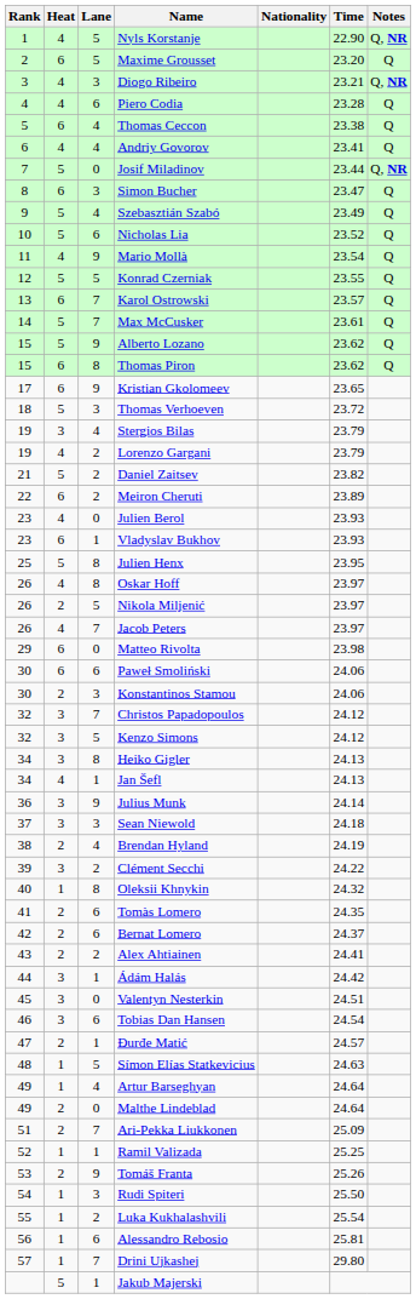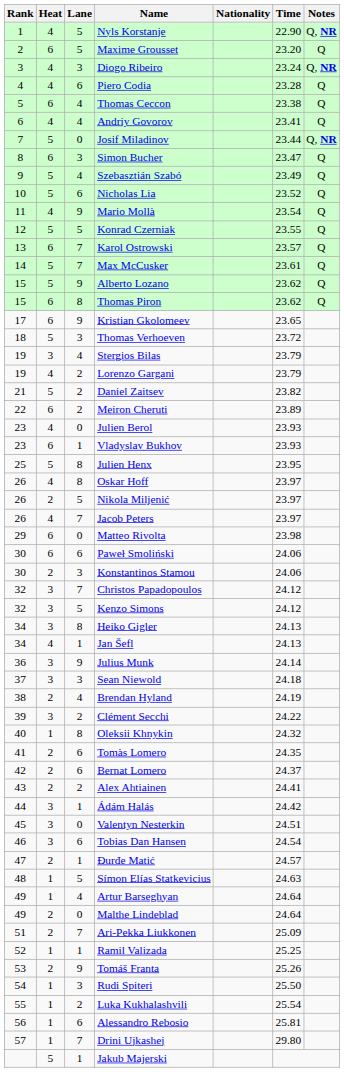 <table class="wikitable sortable" style="text-align:center">
 <tr>
 <th>Rank</th>
 <th>Heat</th>
 <th>Lane</th>
 <th>Name</th>
 <th>Nationality</th>
 <th>Time</th>
 <th>Notes</th>
 </tr>
 <tr bgcolor=ccffcc>
 <td>1</td>
 <td>4</td>
 <td>5</td>
 <td align=left><a href='#'>Nyls Korstanje</a></td>
 <td align=left></td>
 <td>22.90</td>
 <td>Q, <strong><a href='#'>NR</a></strong></td>
 </tr>
 <tr bgcolor=ccffcc>
 <td>2</td>
 <td>6</td>
 <td>5</td>
 <td align=left><a href='#'>Maxime Grousset</a></td>
 <td align=left></td>
 <td>23.20</td>
 <td>Q</td>
 </tr>
 <tr bgcolor=ccffcc>
 <td>3</td>
 <td>4</td>
 <td>3</td>
 <td align=left><a href='#'>Diogo Ribeiro</a></td>
 <td align=left></td>
-<td>23.21</td>
+<td>23.24</td>
 <td>Q, <strong><a href='#'>NR</a></strong></td>
 </tr>
 <tr bgcolor=ccffcc>
 <td>4</td>
 <td>4</td>
 <td>6</td>
 <td align=left><a href='#'>Piero Codia</a></td>
 <td align=left></td>
 <td>23.28</td>
 <td>Q</td>
 </tr>
 <tr bgcolor=ccffcc>
 <td>5</td>
 <td>6</td>
 <td>4</td>
 <td align=left><a href='#'>Thomas Ceccon</a></td>
 <td align=left></td>
 <td>23.38</td>
 <td>Q</td>
 </tr>
 <tr bgcolor=ccffcc>
 <td>6</td>
 <td>4</td>
 <td>4</td>
 <td align=left><a href='#'>Andriy Govorov</a></td>
 <td align=left></td>
 <td>23.41</td>
 <td>Q</td>
 </tr>
 <tr bgcolor=ccffcc>
 <td>7</td>
 <td>5</td>
 <td>0</td>
 <td align=left><a href='#'>Josif Miladinov</a></td>
 <td align=left></td>
 <td>23.44</td>
 <td>Q, <strong><a href='#'>NR</a></strong></td>
 </tr>
 <tr bgcolor=ccffcc>
 <td>8</td>
 <td>6</td>
 <td>3</td>
 <td align=left><a href='#'>Simon Bucher</a></td>
 <td align=left></td>
 <td>23.47</td>
 <td>Q</td>
 </tr>
 <tr bgcolor=ccffcc>
 <td>9</td>
 <td>5</td>
 <td>4</td>
 <td align=left><a href='#'>Szebasztián Szabó</a></td>
 <td align=left></td>
 <td>23.49</td>
 <td>Q</td>
 </tr>
 <tr bgcolor=ccffcc>
 <td>10</td>
 <td>5</td>
 <td>6</td>
 <td align=left><a href='#'>Nicholas Lia</a></td>
 <td align=left></td>
 <td>23.52</td>
 <td>Q</td>
 </tr>
 <tr bgcolor=ccffcc>
 <td>11</td>
 <td>4</td>
 <td>9</td>
 <td align=left><a href='#'>Mario Mollà</a></td>
 <td align=left></td>
 <td>23.54</td>
 <td>Q</td>
 </tr>
 <tr bgcolor=ccffcc>
 <td>12</td>
 <td>5</td>
 <td>5</td>
 <td align=left><a href='#'>Konrad Czerniak</a></td>
 <td align=left></td>
 <td>23.55</td>
 <td>Q</td>
 </tr>
 <tr bgcolor=ccffcc>
 <td>13</td>
 <td>6</td>
 <td>7</td>
 <td align=left><a href='#'>Karol Ostrowski</a></td>
 <td align=left></td>
 <td>23.57</td>
 <td>Q</td>
 </tr>
 <tr bgcolor=ccffcc>
 <td>14</td>
 <td>5</td>
 <td>7</td>
 <td align=left><a href='#'>Max McCusker</a></td>
 <td align=left></td>
 <td>23.61</td>
 <td>Q</td>
 </tr>
 <tr bgcolor=ccffcc>
 <td>15</td>
 <td>5</td>
 <td>9</td>
 <td align=left><a href='#'>Alberto Lozano</a></td>
 <td align=left></td>
 <td>23.62</td>
 <td>Q</td>
 </tr>
 <tr bgcolor=ccffcc>
 <td>15</td>
 <td>6</td>
 <td>8</td>
 <td align=left><a href='#'>Thomas Piron</a></td>
 <td align=left></td>
 <td>23.62</td>
 <td>Q</td>
 </tr>
 <tr>
 <td>17</td>
 <td>6</td>
 <td>9</td>
 <td align=left><a href='#'>Kristian Gkolomeev</a></td>
 <td align=left></td>
 <td>23.65</td>
 <td></td>
 </tr>
 <tr>
 <td>18</td>
 <td>5</td>
 <td>3</td>
 <td align=left><a href='#'>Thomas Verhoeven</a></td>
 <td align=left></td>
 <td>23.72</td>
 <td></td>
 </tr>
 <tr>
 <td>19</td>
 <td>3</td>
 <td>4</td>
 <td align=left><a href='#'>Stergios Bilas</a></td>
 <td align=left></td>
 <td>23.79</td>
 <td></td>
 </tr>
 <tr>
 <td>19</td>
 <td>4</td>
 <td>2</td>
 <td align=left><a href='#'>Lorenzo Gargani</a></td>
 <td align=left></td>
 <td>23.79</td>
 <td></td>
 </tr>
 <tr>
 <td>21</td>
 <td>5</td>
 <td>2</td>
 <td align=left><a href='#'>Daniel Zaitsev</a></td>
 <td align=left></td>
 <td>23.82</td>
 <td></td>
 </tr>
 <tr>
 <td>22</td>
 <td>6</td>
 <td>2</td>
 <td align=left><a href='#'>Meiron Cheruti</a></td>
 <td align=left></td>
 <td>23.89</td>
 <td></td>
 </tr>
 <tr>
 <td>23</td>
 <td>4</td>
 <td>0</td>
 <td align=left><a href='#'>Julien Berol</a></td>
 <td align=left></td>
 <td>23.93</td>
 <td></td>
 </tr>
 <tr>
 <td>23</td>
 <td>6</td>
 <td>1</td>
 <td align=left><a href='#'>Vladyslav Bukhov</a></td>
 <td align=left></td>
 <td>23.93</td>
 <td></td>
 </tr>
 <tr>
 <td>25</td>
 <td>5</td>
 <td>8</td>
 <td align=left><a href='#'>Julien Henx</a></td>
 <td align=left></td>
 <td>23.95</td>
 <td></td>
 </tr>
 <tr>
 <td>26</td>
 <td>4</td>
 <td>8</td>
 <td align=left><a href='#'>Oskar Hoff</a></td>
 <td align=left></td>
 <td>23.97</td>
 <td></td>
 </tr>
 <tr>
 <td>26</td>
 <td>2</td>
 <td>5</td>
 <td align=left><a href='#'>Nikola Miljenić</a></td>
 <td align=left></td>
 <td>23.97</td>
 <td></td>
 </tr>
 <tr>
 <td>26</td>
 <td>4</td>
 <td>7</td>
 <td align=left><a href='#'>Jacob Peters</a></td>
 <td align=left></td>
 <td>23.97</td>
 <td></td>
 </tr>
 <tr>
 <td>29</td>
 <td>6</td>
 <td>0</td>
 <td align=left><a href='#'>Matteo Rivolta</a></td>
 <td align=left></td>
 <td>23.98</td>
 <td></td>
 </tr>
 <tr>
 <td>30</td>
 <td>6</td>
 <td>6</td>
 <td align=left><a href='#'>Paweł Smoliński</a></td>
 <td align=left></td>
 <td>24.06</td>
 <td></td>
 </tr>
 <tr>
 <td>30</td>
 <td>2</td>
 <td>3</td>
 <td align=left><a href='#'>Konstantinos Stamou</a></td>
 <td align=left></td>
 <td>24.06</td>
 <td></td>
 </tr>
 <tr>
 <td>32</td>
 <td>3</td>
 <td>7</td>
 <td align=left><a href='#'>Christos Papadopoulos</a></td>
 <td align=left></td>
 <td>24.12</td>
 <td></td>
 </tr>
 <tr>
 <td>32</td>
 <td>3</td>
 <td>5</td>
 <td align=left><a href='#'>Kenzo Simons</a></td>
 <td align=left></td>
 <td>24.12</td>
 <td></td>
 </tr>
 <tr>
 <td>34</td>
 <td>3</td>
 <td>8</td>
 <td align=left><a href='#'>Heiko Gigler</a></td>
 <td align=left></td>
 <td>24.13</td>
 <td></td>
 </tr>
 <tr>
 <td>34</td>
 <td>4</td>
 <td>1</td>
 <td align=left><a href='#'>Jan Šefl</a></td>
 <td align=left></td>
 <td>24.13</td>
 <td></td>
 </tr>
 <tr>
 <td>36</td>
 <td>3</td>
 <td>9</td>
 <td align=left><a href='#'>Julius Munk</a></td>
 <td align=left></td>
 <td>24.14</td>
 <td></td>
 </tr>
 <tr>
 <td>37</td>
 <td>3</td>
 <td>3</td>
 <td align=left><a href='#'>Sean Niewold</a></td>
 <td align=left></td>
 <td>24.18</td>
 <td></td>
 </tr>
 <tr>
 <td>38</td>
 <td>2</td>
 <td>4</td>
 <td align=left><a href='#'>Brendan Hyland</a></td>
 <td align=left></td>
 <td>24.19</td>
 <td></td>
 </tr>
 <tr>
 <td>39</td>
 <td>3</td>
 <td>2</td>
 <td align=left><a href='#'>Clément Secchi</a></td>
 <td align=left></td>
 <td>24.22</td>
 <td></td>
 </tr>
 <tr>
 <td>40</td>
 <td>1</td>
 <td>8</td>
 <td align=left><a href='#'>Oleksii Khnykin</a></td>
 <td align=left></td>
 <td>24.32</td>
 <td></td>
 </tr>
 <tr>
 <td>41</td>
 <td>2</td>
 <td>6</td>
 <td align=left><a href='#'>Tomàs Lomero</a></td>
 <td align=left></td>
 <td>24.35</td>
 <td></td>
 </tr>
 <tr>
 <td>42</td>
 <td>2</td>
 <td>6</td>
 <td align=left><a href='#'>Bernat Lomero</a></td>
 <td align=left></td>
 <td>24.37</td>
 <td></td>
 </tr>
 <tr>
 <td>43</td>
 <td>2</td>
 <td>2</td>
 <td align=left><a href='#'>Alex Ahtiainen</a></td>
 <td align=left></td>
 <td>24.41</td>
 <td></td>
 </tr>
 <tr>
 <td>44</td>
 <td>3</td>
 <td>1</td>
 <td align=left><a href='#'>Ádám Halás</a></td>
 <td align=left></td>
 <td>24.42</td>
 <td></td>
 </tr>
 <tr>
 <td>45</td>
 <td>3</td>
 <td>0</td>
 <td align=left><a href='#'>Valentyn Nesterkin</a></td>
 <td align=left></td>
 <td>24.51</td>
 <td></td>
 </tr>
 <tr>
 <td>46</td>
 <td>3</td>
 <td>6</td>
 <td align=left><a href='#'>Tobias Dan Hansen</a></td>
 <td align=left></td>
 <td>24.54</td>
 <td></td>
 </tr>
 <tr>
 <td>47</td>
 <td>2</td>
 <td>1</td>
 <td align=left><a href='#'>Đurđe Matić</a></td>
 <td align=left></td>
 <td>24.57</td>
 <td></td>
 </tr>
 <tr>
 <td>48</td>
 <td>1</td>
 <td>5</td>
 <td align=left><a href='#'>Símon Elías Statkevicius</a></td>
 <td align=left></td>
 <td>24.63</td>
 <td></td>
 </tr>
 <tr>
 <td>49</td>
 <td>1</td>
 <td>4</td>
 <td align=left><a href='#'>Artur Barseghyan</a></td>
 <td align=left></td>
 <td>24.64</td>
 <td></td>
 </tr>
 <tr>
 <td>49</td>
 <td>2</td>
 <td>0</td>
 <td align=left><a href='#'>Malthe Lindeblad</a></td>
 <td align=left></td>
 <td>24.64</td>
 <td></td>
 </tr>
 <tr>
 <td>51</td>
 <td>2</td>
 <td>7</td>
 <td align=left><a href='#'>Ari-Pekka Liukkonen</a></td>
 <td align=left></td>
 <td>25.09</td>
 <td></td>
 </tr>
 <tr>
 <td>52</td>
 <td>1</td>
 <td>1</td>
 <td align=left><a href='#'>Ramil Valizada</a></td>
 <td align=left></td>
 <td>25.25</td>
 <td></td>
 </tr>
 <tr>
 <td>53</td>
 <td>2</td>
 <td>9</td>
 <td align=left><a href='#'>Tomáš Franta</a></td>
 <td align=left></td>
 <td>25.26</td>
 <td></td>
 </tr>
 <tr>
 <td>54</td>
 <td>1</td>
 <td>3</td>
 <td align=left><a href='#'>Rudi Spiteri</a></td>
 <td align=left></td>
 <td>25.50</td>
 <td></td>
 </tr>
 <tr>
 <td>55</td>
 <td>1</td>
 <td>2</td>
 <td align=left><a href='#'>Luka Kukhalashvili</a></td>
 <td align=left></td>
 <td>25.54</td>
 <td></td>
 </tr>
 <tr>
 <td>56</td>
 <td>1</td>
 <td>6</td>
 <td align=left><a href='#'>Alessandro Rebosio</a></td>
 <td align=left></td>
 <td>25.81</td>
 <td></td>
 </tr>
 <tr>
 <td>57</td>
 <td>1</td>
 <td>7</td>
 <td align=left><a href='#'>Drini Ujkashej</a></td>
 <td align=left></td>
 <td>29.80</td>
 <td></td>
 </tr>
 <tr>
 <td></td>
 <td>5</td>
 <td>1</td>
 <td align=left><a href='#'>Jakub Majerski</a></td>
 <td align=left></td>
 <td colspan=2></td>
 </tr>
 </table>
